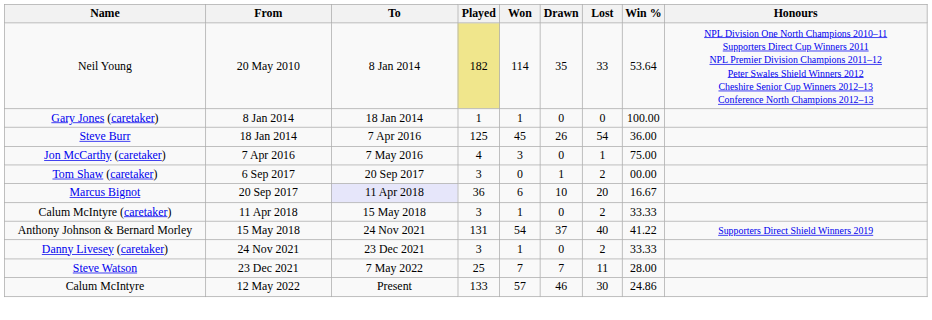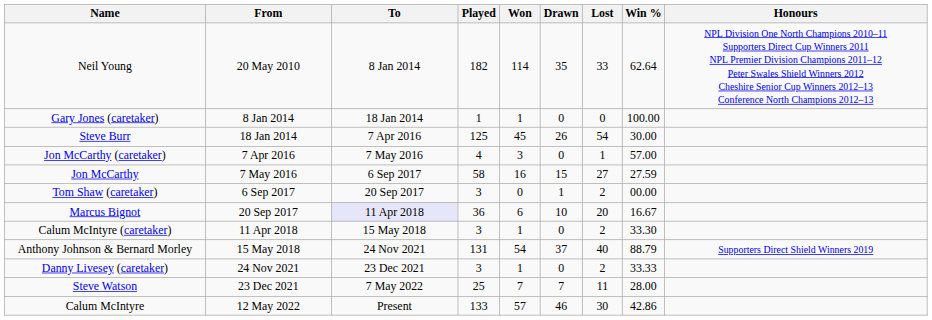 <table class="wikitable" style="text-align:center">
 <tr>
 <th style="width:300px;">Name</th>
 <th style="width:185px;">From</th>
 <th style="width:185px;">To</th>
 <th style="width:50px;">Played</th>
 <th style="width:50px;">Won</th>
 <th style="width:50px;">Drawn</th>
 <th style="width:50px;">Lost</th>
 <th style="width:50px;">Win %</th>
 <th style="width:400px;">Honours</th>
 </tr>
 <tr>
 <td> Neil Young</td>
 <td>20 May 2010</td>
 <td>8 Jan 2014</td>
-<td style="background: khaki;">182</td>
+<td>182</td>
 <td>114</td>
 <td>35</td>
 <td>33</td>
-<td>53.64</td>
+<td>62.64</td>
 <td><small><a href='#'>NPL Division One North Champions 2010–11</a> <br> <a href='#'>Supporters Direct Cup Winners 2011</a> <br> <a href='#'>NPL Premier Division Champions 2011–12</a> <br> <a href='#'>Peter Swales Shield Winners 2012</a> <br> <a href='#'>Cheshire Senior Cup Winners 2012–13</a> <br><a href='#'>Conference North Champions 2012–13</a></small></td>
 </tr>
 <tr>
 <td> <a href='#'>Gary Jones</a> (<a href='#'>caretaker</a>)</td>
 <td>8 Jan 2014</td>
 <td>18 Jan 2014</td>
 <td>1</td>
 <td>1</td>
 <td>0</td>
 <td>0</td>
 <td>100.00</td>
 <td></td>
 </tr>
 <tr>
 <td> <a href='#'>Steve Burr</a></td>
 <td>18 Jan 2014</td>
 <td>7 Apr 2016</td>
 <td>125</td>
 <td>45</td>
 <td>26</td>
 <td>54</td>
-<td>36.00</td>
+<td>30.00</td>
 <td></td>
 </tr>
 <tr>
 <td> <a href='#'>Jon McCarthy</a> (<a href='#'>caretaker</a>)</td>
 <td>7 Apr 2016</td>
 <td>7 May 2016</td>
 <td>4</td>
 <td>3</td>
 <td>0</td>
 <td>1</td>
-<td>75.00</td>
+<td>57.00</td>
+<td></td>
+</tr>
+<tr>
+<td> <a href='#'>Jon McCarthy</a></td>
+<td>7 May 2016</td>
+<td>6 Sep 2017</td>
+<td>58</td>
+<td>16</td>
+<td>15</td>
+<td>27</td>
+<td>27.59</td>
 <td></td>
 </tr>
 <tr>
 <td> <a href='#'>Tom Shaw</a> (<a href='#'>caretaker</a>)</td>
 <td>6 Sep 2017</td>
 <td>20 Sep 2017</td>
 <td>3</td>
 <td>0</td>
 <td>1</td>
 <td>2</td>
 <td>00.00</td>
 <td></td>
 </tr>
 <tr>
 <td> <a href='#'>Marcus Bignot</a></td>
 <td>20 Sep 2017</td>
 <td style="background: lavender;">11 Apr 2018</td>
 <td>36</td>
 <td>6</td>
 <td>10</td>
 <td>20</td>
 <td>16.67</td>
 <td></td>
 </tr>
 <tr>
 <td> Calum McIntyre (<a href='#'>caretaker</a>)</td>
 <td>11 Apr 2018</td>
 <td>15 May 2018</td>
 <td>3</td>
 <td>1</td>
 <td>0</td>
 <td>2</td>
-<td>33.33</td>
+<td>33.30</td>
 <td></td>
 </tr>
 <tr>
 <td> Anthony Johnson &  Bernard Morley</td>
 <td>15 May 2018</td>
 <td>24 Nov 2021</td>
 <td>131</td>
 <td>54</td>
 <td>37</td>
 <td>40</td>
-<td>41.22</td>
+<td>88.79</td>
 <td><small><a href='#'>Supporters Direct Shield Winners 2019</a></small></td>
 </tr>
 <tr>
 <td> <a href='#'>Danny Livesey</a> (<a href='#'>caretaker</a>)</td>
 <td>24 Nov 2021</td>
 <td>23 Dec 2021</td>
 <td>3</td>
 <td>1</td>
 <td>0</td>
 <td>2</td>
 <td>33.33</td>
 <td></td>
 </tr>
 <tr>
 <td> <a href='#'>Steve Watson</a></td>
 <td>23 Dec 2021</td>
 <td>7 May 2022</td>
 <td>25</td>
 <td>7</td>
 <td>7</td>
 <td>11</td>
 <td>28.00</td>
 <td></td>
 </tr>
 <tr>
 <td> Calum McIntyre</td>
 <td>12 May 2022</td>
 <td>Present</td>
 <td>133</td>
 <td>57</td>
 <td>46</td>
 <td>30</td>
-<td>24.86</td>
+<td>42.86</td>
 <td></td>
 </tr>
 </table>
